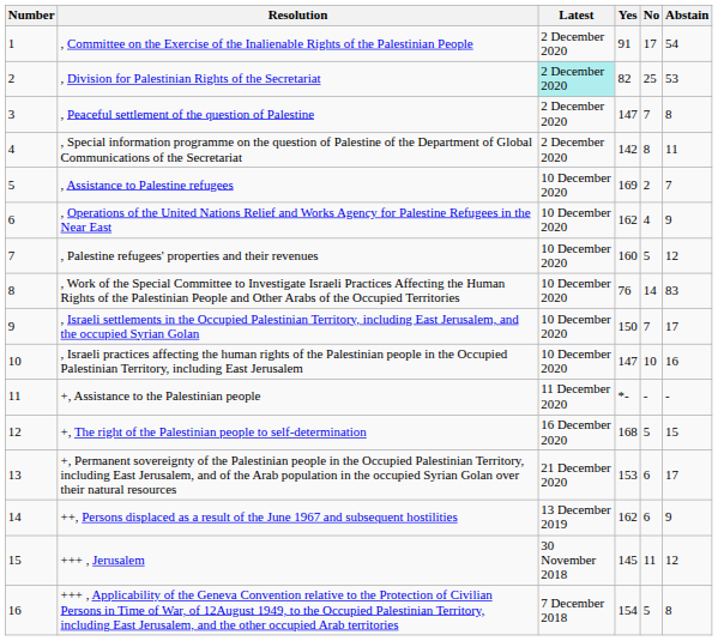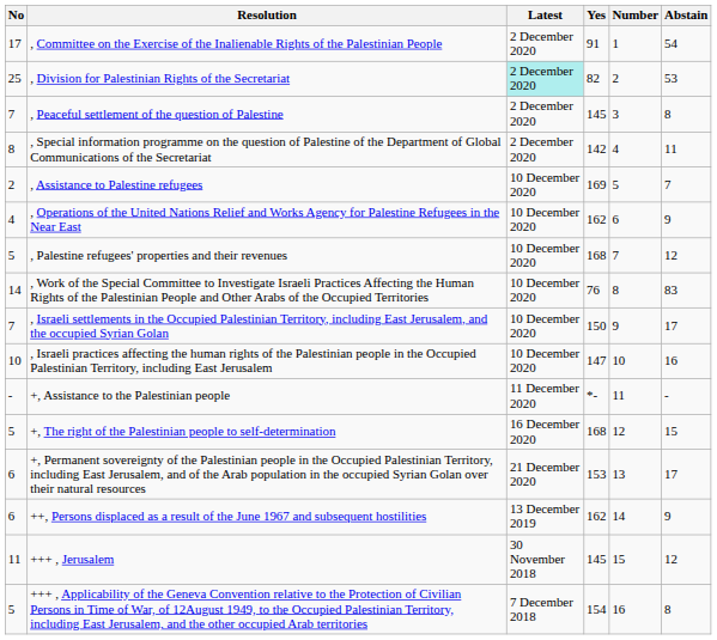 <table class="wikitable">
 <tr>
-<th>Number</th>
+<th>No</th>
 <th>Resolution</th>
 <th>Latest</th>
 <th>Yes</th>
-<th>No</th>
+<th>Number</th>
 <th>Abstain</th>
 </tr>
 <tr>
-<td>1</td>
+<td>17</td>
 <td>, <a href='#'>Committee on the Exercise of the Inalienable Rights of the Palestinian People</a></td>
 <td>2 December 2020</td>
 <td>91</td>
-<td>17</td>
+<td>1</td>
 <td>54</td>
 </tr>
 <tr>
-<td>2</td>
+<td>25</td>
 <td>, <a href='#'>Division for Palestinian Rights of the Secretariat</a></td>
 <td style="background: paleturquoise;">2 December 2020</td>
 <td>82</td>
-<td>25</td>
+<td>2</td>
 <td>53</td>
 </tr>
 <tr>
-<td>3</td>
+<td>7</td>
 <td>, <a href='#'>Peaceful settlement of the question of Palestine</a></td>
 <td>2 December 2020</td>
-<td>147</td>
-<td>7</td>
+<td>145</td>
+<td>3</td>
 <td>8</td>
 </tr>
 <tr>
-<td>4</td>
+<td>8</td>
 <td>, Special information programme on the question of Palestine of the Department of Global Communications of the Secretariat</td>
 <td>2 December 2020</td>
 <td>142</td>
-<td>8</td>
+<td>4</td>
 <td>11</td>
 </tr>
 <tr>
-<td>5</td>
+<td>2</td>
 <td>, <a href='#'>Assistance to Palestine refugees</a></td>
 <td>10 December 2020</td>
 <td>169</td>
-<td>2</td>
+<td>5</td>
 <td>7</td>
 </tr>
 <tr>
-<td>6</td>
+<td>4</td>
 <td>, <a href='#'>Operations of the United Nations Relief and Works Agency for Palestine Refugees in the Near East</a></td>
 <td>10 December 2020</td>
 <td>162</td>
-<td>4</td>
+<td>6</td>
 <td>9</td>
 </tr>
 <tr>
-<td>7</td>
+<td>5</td>
 <td>, Palestine refugees' properties and their revenues</td>
 <td>10 December 2020</td>
-<td>160</td>
-<td>5</td>
+<td>168</td>
+<td>7</td>
 <td>12</td>
 </tr>
 <tr>
-<td>8</td>
+<td>14</td>
 <td>, Work of the Special Committee to Investigate Israeli Practices Affecting the Human Rights of the Palestinian People and Other Arabs of the Occupied Territories</td>
 <td>10 December 2020</td>
 <td>76</td>
-<td>14</td>
+<td>8</td>
 <td>83</td>
 </tr>
 <tr>
-<td>9</td>
+<td>7</td>
 <td>, <a href='#'>Israeli settlements in the Occupied Palestinian Territory, including East Jerusalem, and the occupied Syrian Golan</a></td>
 <td>10 December 2020</td>
 <td>150</td>
-<td>7</td>
+<td>9</td>
 <td>17</td>
 </tr>
 <tr>
 <td>10</td>
 <td>, Israeli practices affecting the human rights of the Palestinian people in the Occupied Palestinian Territory, including East Jerusalem</td>
 <td>10 December 2020</td>
 <td>147</td>
 <td>10</td>
 <td>16</td>
 </tr>
 <tr>
-<td>11</td>
+<td>-</td>
 <td>+, Assistance to the Palestinian people</td>
 <td>11 December 2020</td>
 <td>*-</td>
-<td>-</td>
+<td>11</td>
 <td>-</td>
 </tr>
 <tr>
-<td>12</td>
+<td>5</td>
 <td>+, <a href='#'>The right of the Palestinian people to self-determination</a></td>
 <td>16 December 2020</td>
 <td>168</td>
-<td>5</td>
+<td>12</td>
 <td>15</td>
 </tr>
 <tr>
-<td>13</td>
+<td>6</td>
 <td>+, Permanent sovereignty of the Palestinian people in the Occupied Palestinian Territory, including East Jerusalem, and of the Arab population in the occupied Syrian Golan over their natural resources</td>
 <td>21 December 2020</td>
 <td>153</td>
-<td>6</td>
+<td>13</td>
 <td>17</td>
 </tr>
 <tr>
-<td>14</td>
+<td>6</td>
 <td>++, <a href='#'>Persons displaced as a result of the June 1967 and subsequent hostilities</a></td>
 <td>13 December 2019</td>
 <td>162</td>
-<td>6</td>
+<td>14</td>
 <td>9</td>
 </tr>
 <tr>
-<td>15</td>
+<td>11</td>
 <td>+++ , <a href='#'>Jerusalem</a></td>
 <td>30 November 2018</td>
 <td>145</td>
-<td>11</td>
+<td>15</td>
 <td>12</td>
 </tr>
 <tr>
-<td>16</td>
+<td>5</td>
 <td>+++ , <a href='#'>Applicability of the Geneva Convention relative to the Protection of Civilian Persons in Time of War, of 12August 1949, to the Occupied Palestinian Territory, including East Jerusalem, and the other occupied Arab territories</a></td>
 <td>7 December 2018</td>
 <td>154</td>
-<td>5</td>
+<td>16</td>
 <td>8</td>
 </tr>
 </table>
